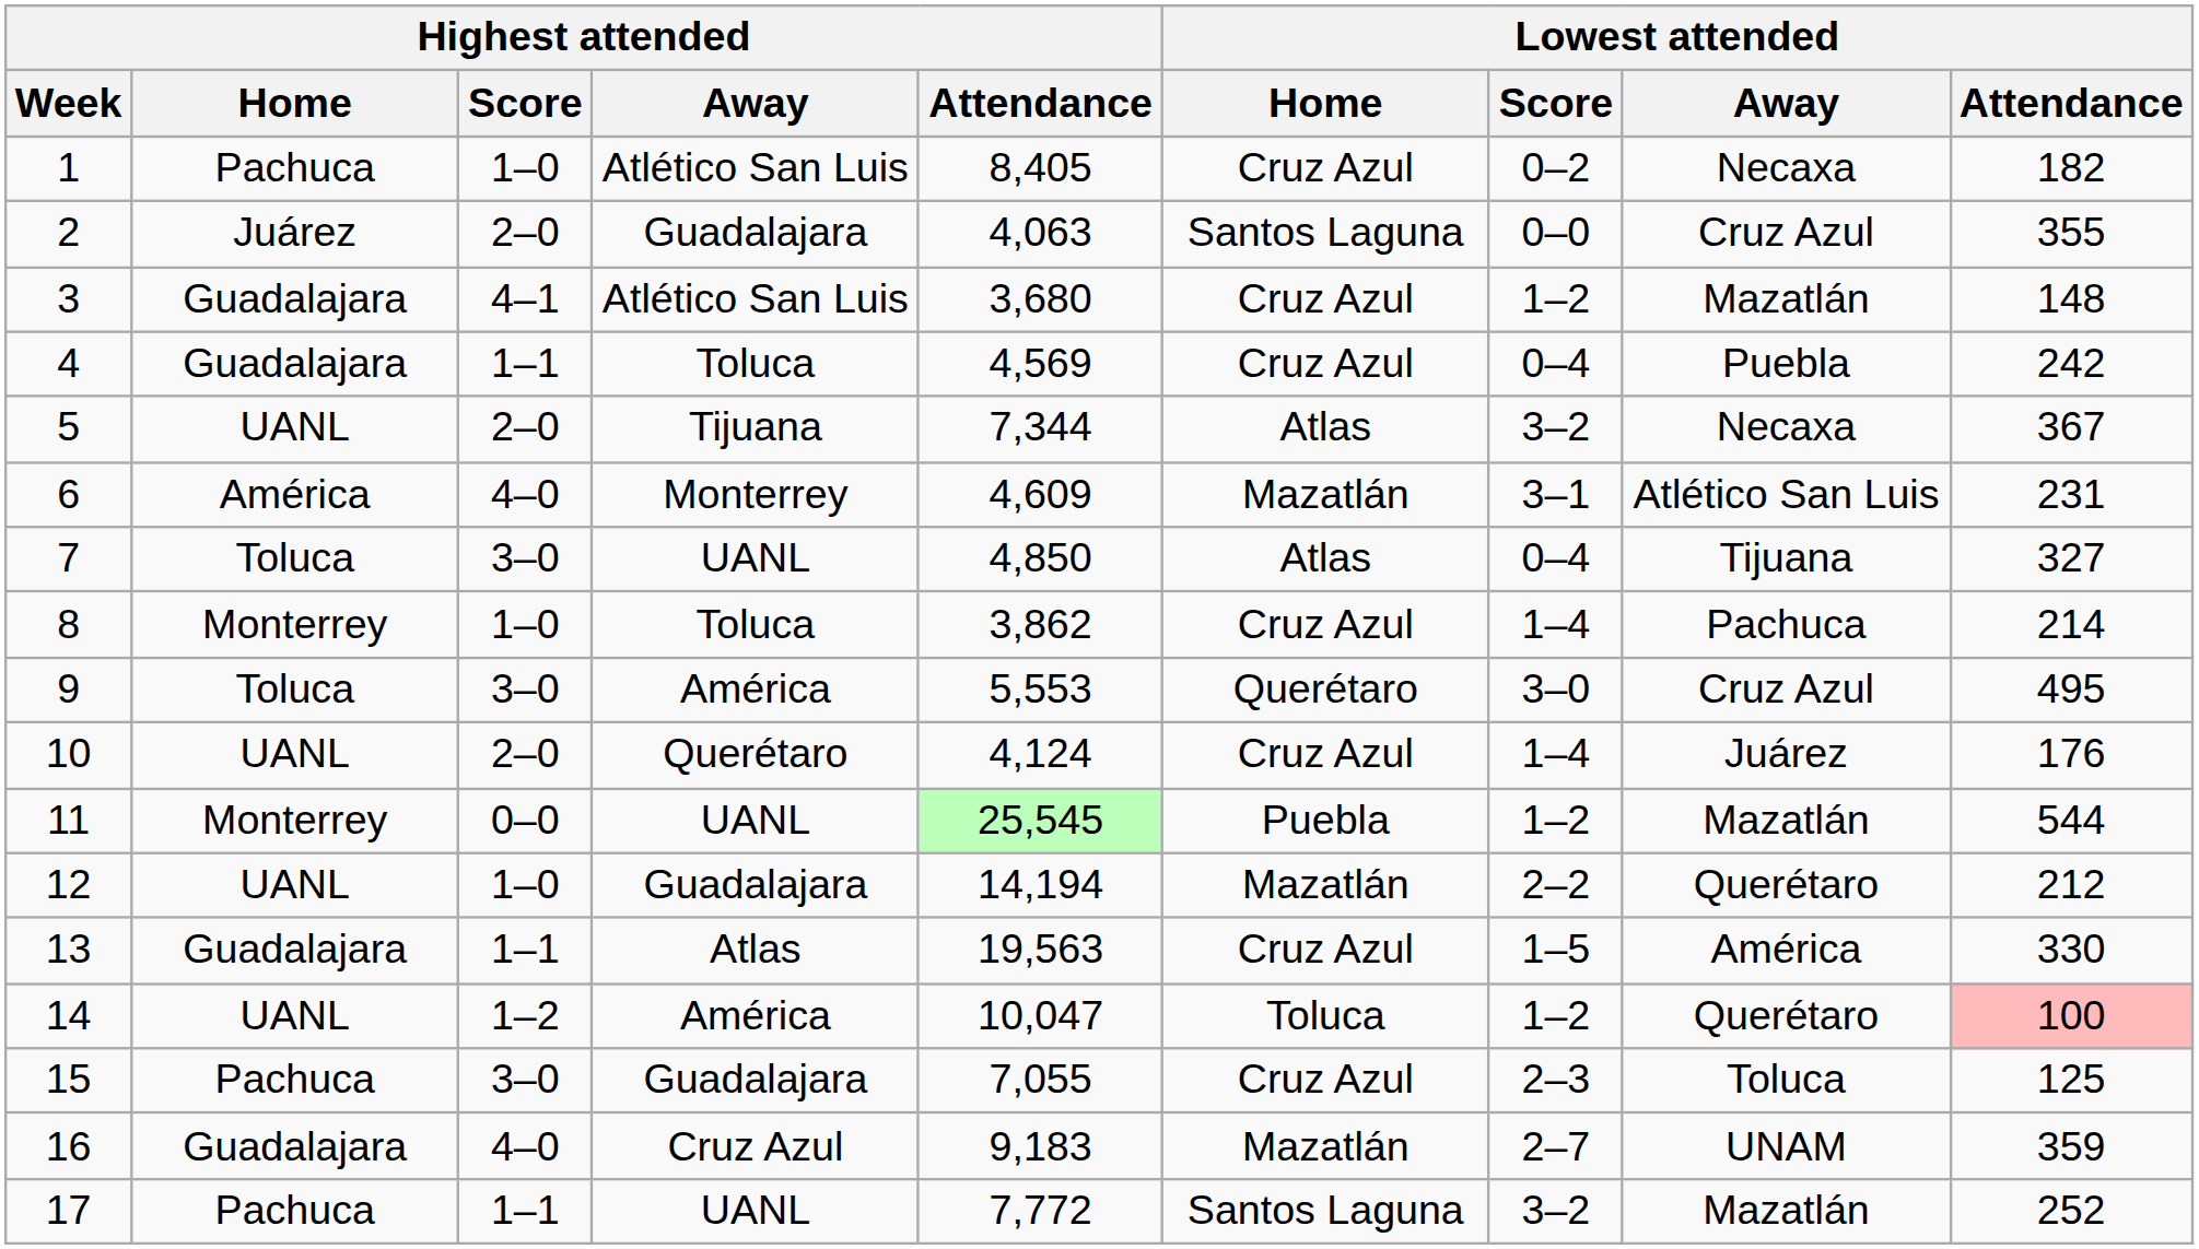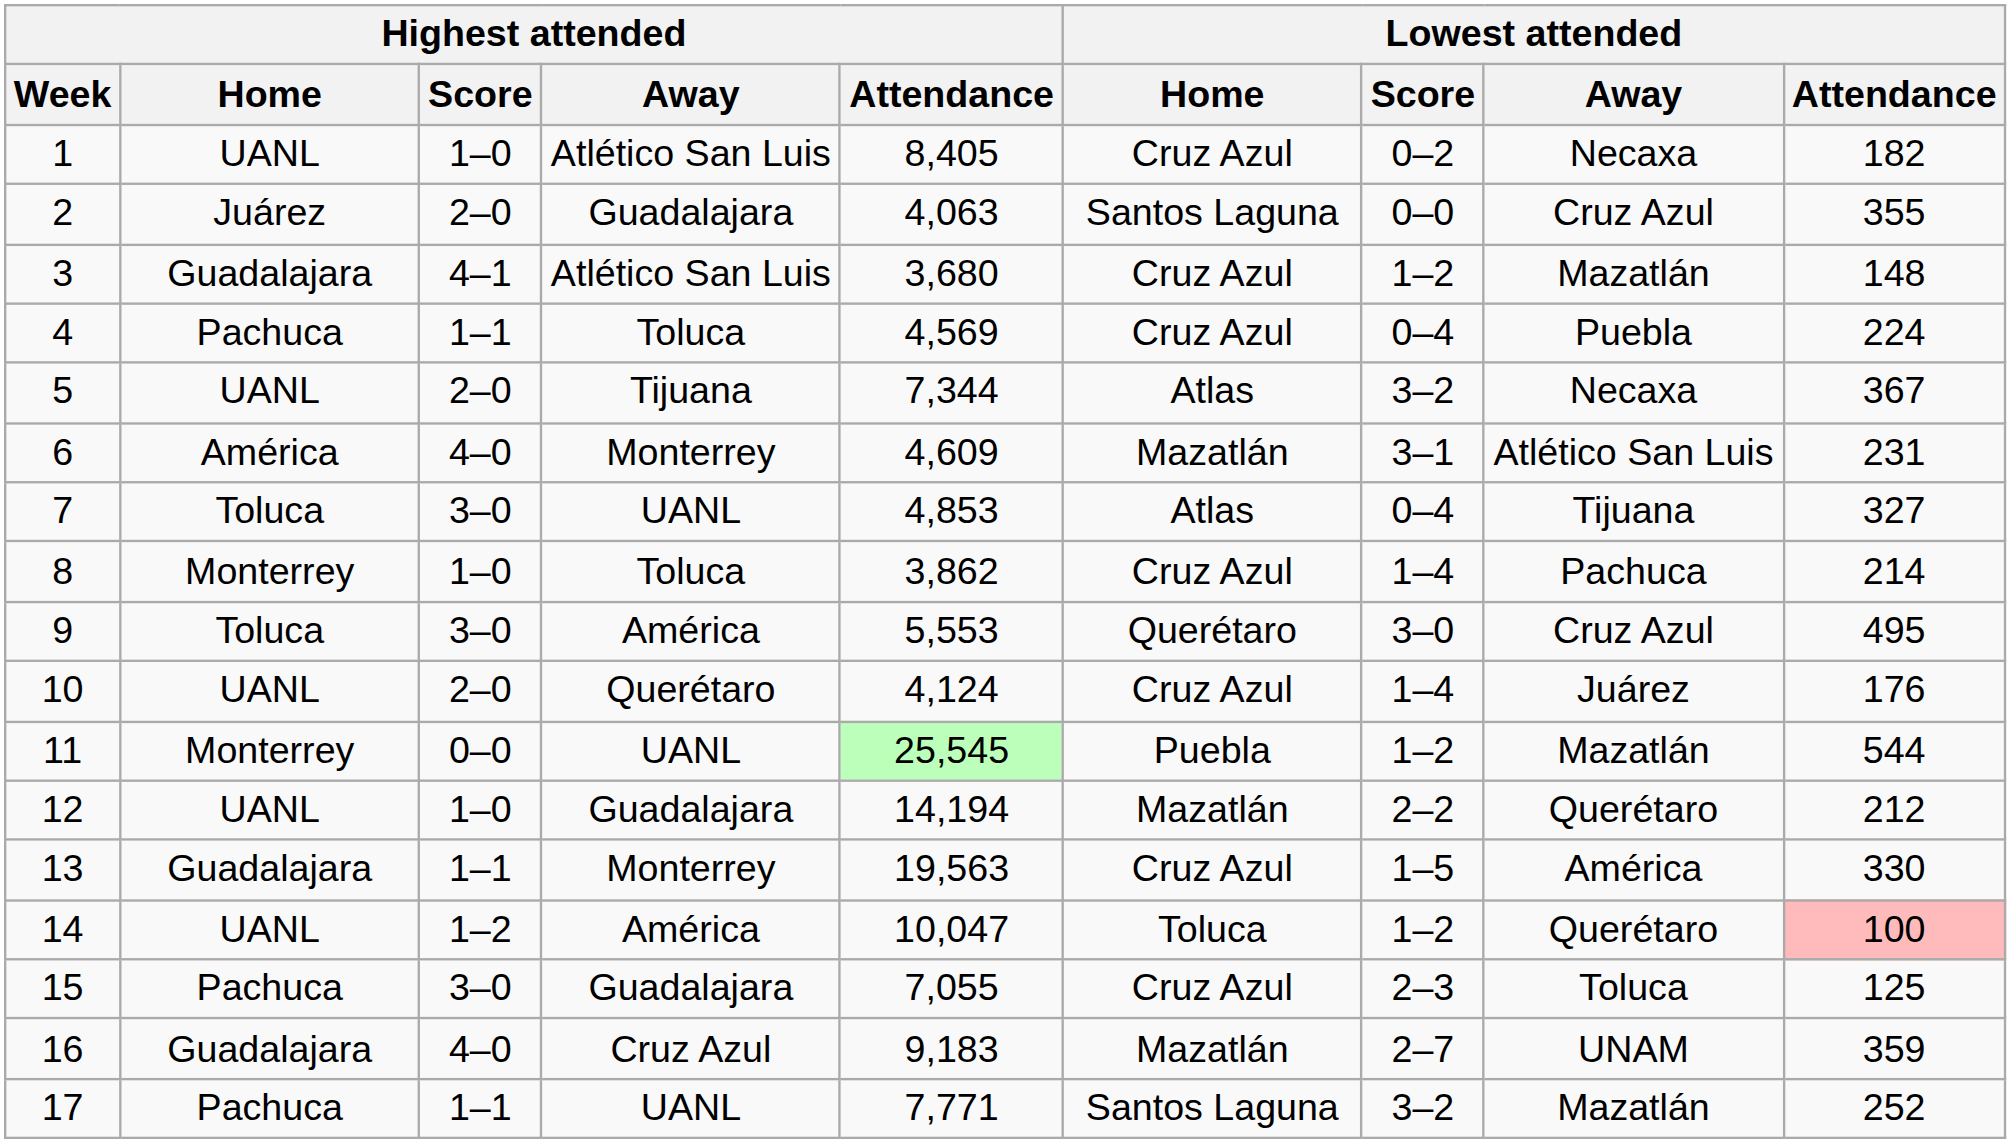 <table class="wikitable" style="text-align:center">
 <tr>
 <th colspan=5>Highest attended</th>
 <th colspan=4>Lowest attended</th>
 </tr>
 <tr>
 <th>Week</th>
 <th class="unsortable" width=120>Home</th>
 <th>Score</th>
 <th class="unsortable" width=120>Away</th>
 <th>Attendance</th>
 <th class="unsortable" width=120>Home</th>
 <th>Score</th>
 <th class="unsortable" width=120>Away</th>
 <th>Attendance</th>
 </tr>
 <tr>
 <td>1</td>
-<td>Pachuca</td>
+<td>UANL</td>
 <td>1–0</td>
 <td>Atlético San Luis</td>
 <td>8,405</td>
 <td>Cruz Azul</td>
 <td>0–2</td>
 <td>Necaxa</td>
 <td>182</td>
 </tr>
 <tr>
 <td>2</td>
 <td>Juárez</td>
 <td>2–0</td>
 <td>Guadalajara</td>
 <td>4,063</td>
 <td>Santos Laguna</td>
 <td>0–0</td>
 <td>Cruz Azul</td>
 <td>355</td>
 </tr>
 <tr>
 <td>3</td>
 <td>Guadalajara</td>
 <td>4–1</td>
 <td>Atlético San Luis</td>
 <td>3,680</td>
 <td>Cruz Azul</td>
 <td>1–2</td>
 <td>Mazatlán</td>
 <td>148</td>
 </tr>
 <tr>
 <td>4</td>
-<td>Guadalajara</td>
+<td>Pachuca</td>
 <td>1–1</td>
 <td>Toluca</td>
 <td>4,569</td>
 <td>Cruz Azul</td>
 <td>0–4</td>
 <td>Puebla</td>
-<td>242</td>
+<td>224</td>
 </tr>
 <tr>
 <td>5</td>
 <td>UANL</td>
 <td>2–0</td>
 <td>Tijuana</td>
 <td>7,344</td>
 <td>Atlas</td>
 <td>3–2</td>
 <td>Necaxa</td>
 <td>367</td>
 </tr>
 <tr>
 <td>6</td>
 <td>América</td>
 <td>4–0</td>
 <td>Monterrey</td>
 <td>4,609</td>
 <td>Mazatlán</td>
 <td>3–1</td>
 <td>Atlético San Luis</td>
 <td>231</td>
 </tr>
 <tr>
 <td>7</td>
 <td>Toluca</td>
 <td>3–0</td>
 <td>UANL</td>
-<td>4,850</td>
+<td>4,853</td>
 <td>Atlas</td>
 <td>0–4</td>
 <td>Tijuana</td>
 <td>327</td>
 </tr>
 <tr>
 <td>8</td>
 <td>Monterrey</td>
 <td>1–0</td>
 <td>Toluca</td>
 <td>3,862</td>
 <td>Cruz Azul</td>
 <td>1–4</td>
 <td>Pachuca</td>
 <td>214</td>
 </tr>
 <tr>
 <td>9</td>
 <td>Toluca</td>
 <td>3–0</td>
 <td>América</td>
 <td>5,553</td>
 <td>Querétaro</td>
 <td>3–0</td>
 <td>Cruz Azul</td>
 <td>495</td>
 </tr>
 <tr>
 <td>10</td>
 <td>UANL</td>
 <td>2–0</td>
 <td>Querétaro</td>
 <td>4,124</td>
 <td>Cruz Azul</td>
 <td>1–4</td>
 <td>Juárez</td>
 <td>176</td>
 </tr>
 <tr>
 <td>11</td>
 <td>Monterrey</td>
 <td>0–0</td>
 <td>UANL</td>
 <td bgcolor=BBFFBB>25,545</td>
 <td>Puebla</td>
 <td>1–2</td>
 <td>Mazatlán</td>
 <td>544</td>
 </tr>
 <tr>
 <td>12</td>
 <td>UANL</td>
 <td>1–0</td>
 <td>Guadalajara</td>
 <td>14,194</td>
 <td>Mazatlán</td>
 <td>2–2</td>
 <td>Querétaro</td>
 <td>212</td>
 </tr>
 <tr>
 <td>13</td>
 <td>Guadalajara</td>
 <td>1–1</td>
-<td>Atlas</td>
+<td>Monterrey</td>
 <td>19,563</td>
 <td>Cruz Azul</td>
 <td>1–5</td>
 <td>América</td>
 <td>330</td>
 </tr>
 <tr>
 <td>14</td>
 <td>UANL</td>
 <td>1–2</td>
 <td>América</td>
 <td>10,047</td>
 <td>Toluca</td>
 <td>1–2</td>
 <td>Querétaro</td>
 <td bgcolor=FFBBBB>100</td>
 </tr>
 <tr>
 <td>15</td>
 <td>Pachuca</td>
 <td>3–0</td>
 <td>Guadalajara</td>
 <td>7,055</td>
 <td>Cruz Azul</td>
 <td>2–3</td>
 <td>Toluca</td>
 <td>125</td>
 </tr>
 <tr>
 <td>16</td>
 <td>Guadalajara</td>
 <td>4–0</td>
 <td>Cruz Azul</td>
 <td>9,183</td>
 <td>Mazatlán</td>
 <td>2–7</td>
 <td>UNAM</td>
 <td>359</td>
 </tr>
 <tr>
 <td>17</td>
 <td>Pachuca</td>
 <td>1–1</td>
 <td>UANL</td>
-<td>7,772</td>
+<td>7,771</td>
 <td>Santos Laguna</td>
 <td>3–2</td>
 <td>Mazatlán</td>
 <td>252</td>
 </tr>
 </table>
